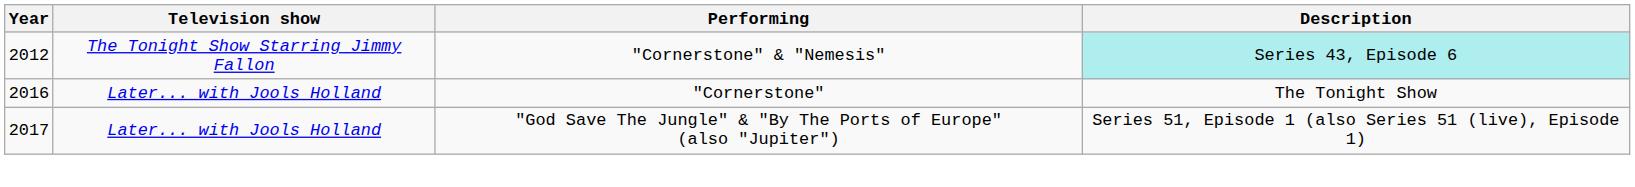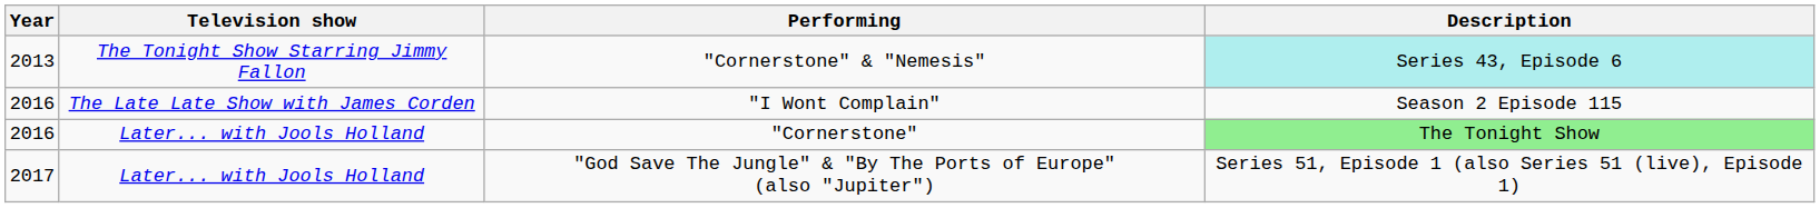 <table class="wikitable plainrowheaders sortable" style="text-align:center;">
 <tr>
 <th scope="col">Year</th>
 <th scope="col">Television show</th>
 <th scope="col">Performing</th>
 <th scope="col" class="unsortable">Description</th>
 </tr>
 <tr>
-<td rowspan="1">2012</td>
+<td rowspan="1">2013</td>
 <td><em><a href='#'>The Tonight Show Starring Jimmy Fallon</a></em></td>
 <td>"Cornerstone" & "Nemesis"</td>
 <td style="background: paleturquoise;">Series 43, Episode 6</td>
 </tr>
 <tr>
 <td rowspan="1">2016</td>
+<td><em><a href='#'>The Late Late Show with James Corden</a></em></td>
+<td>"I Wont Complain"</td>
+<td>Season 2 Episode 115</td>
+</tr>
+<tr>
+<td rowspan="1">2016</td>
 <td><em><a href='#'>Later... with Jools Holland</a></em></td>
 <td>"Cornerstone"</td>
-<td>The Tonight Show</td>
+<td style="background: lightgreen;">The Tonight Show</td>
 </tr>
 <tr>
 <td rowspan="1">2017</td>
 <td><em><a href='#'>Later... with Jools Holland</a></em></td>
 <td>"God Save The Jungle" & "By The Ports of Europe" (also "Jupiter")</td>
 <td>Series 51, Episode 1 (also Series 51 (live), Episode 1)</td>
 </tr>
 </table>
